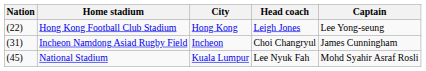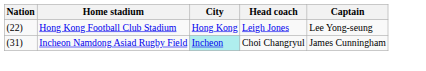 <table class="wikitable">
 <tr>
 <th>Nation</th>
 <th>Home stadium</th>
 <th>City</th>
 <th>Head coach</th>
 <th>Captain</th>
 </tr>
 <tr>
 <td> (22)</td>
 <td><a href='#'>Hong Kong Football Club Stadium</a></td>
 <td><a href='#'>Hong Kong</a></td>
 <td> <a href='#'>Leigh Jones</a></td>
 <td>Lee Yong-seung</td>
 </tr>
 <tr>
 <td> (31)</td>
 <td><a href='#'>Incheon Namdong Asiad Rugby Field</a></td>
-<td><a href='#'>Incheon</a></td>
+<td style="background: paleturquoise;"><a href='#'>Incheon</a></td>
 <td> Choi Changryul</td>
 <td>James Cunningham</td>
 </tr>
-<tr>
-<td> (45)</td>
-<td><a href='#'>National Stadium</a></td>
-<td><a href='#'>Kuala Lumpur</a></td>
-<td> Lee Nyuk Fah</td>
-<td>Mohd Syahir Asraf Rosli</td>
-</tr>
 </table>
